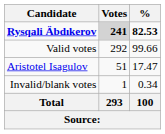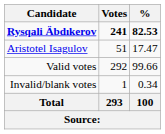 <table class="wikitable" style="text-align:right">
 <tr>
 <th>Candidate</th>
 <th>Votes</th>
 <th>%</th>
 </tr>
 <tr>
 <td align="left"><strong><a href='#'>Rysqali Äbdıkerov</a></strong></td>
-<td style="background: lightgrey;"><strong>241</strong></td>
+<td><strong>241</strong></td>
 <td><strong>82.53</strong></td>
+</tr>
+<tr>
+<td align="left"><a href='#'>Aristotel Isagulov</a></td>
+<td>51</td>
+<td>17.47</td>
 </tr>
 <tr>
 <td>Valid votes</td>
 <td>292</td>
 <td>99.66</td>
-</tr>
-<tr>
-<td align="left"><a href='#'>Aristotel Isagulov</a></td>
-<td>51</td>
-<td>17.47</td>
 </tr>
 <tr>
 <td>Invalid/blank votes</td>
 <td>1</td>
 <td>0.34</td>
 </tr>
 <tr>
 <th>Total</th>
 <th>293</th>
 <th>100</th>
 </tr>
 <tr>
 <th colspan="3">Source: </th>
 </tr>
 </table>
